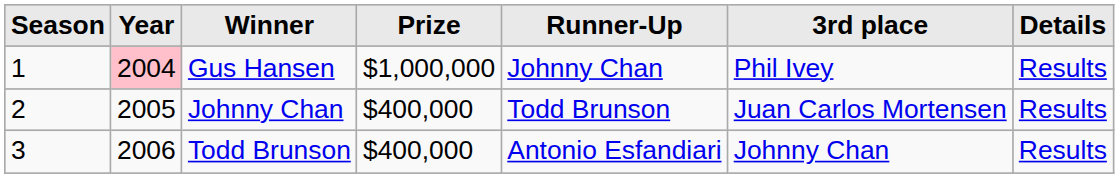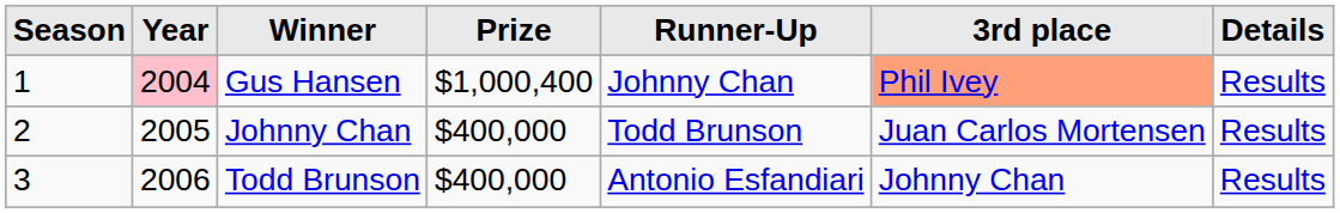 <table class="wikitable">
 <tr>
 <th style="background: #E9E9E9;">Season</th>
 <th style="background: #E9E9E9;">Year</th>
 <th style="background: #E9E9E9;">Winner</th>
 <th style="background: #E9E9E9;">Prize</th>
 <th style="background: #E9E9E9;">Runner-Up</th>
 <th style="background: #E9E9E9;">3rd place</th>
 <th style="background: #E9E9E9;">Details</th>
 </tr>
 <tr>
 <td>1</td>
 <td style="background: pink;">2004</td>
 <td> <a href='#'>Gus Hansen</a></td>
-<td>$1,000,000</td>
+<td>$1,000,400</td>
 <td><a href='#'>Johnny Chan</a></td>
-<td><a href='#'>Phil Ivey</a></td>
+<td style="background: lightsalmon;"><a href='#'>Phil Ivey</a></td>
 <td><a href='#'>Results</a></td>
 </tr>
 <tr>
 <td>2</td>
 <td>2005</td>
 <td> <a href='#'>Johnny Chan</a></td>
 <td>$400,000</td>
 <td><a href='#'>Todd Brunson</a></td>
 <td><a href='#'>Juan Carlos Mortensen</a></td>
 <td><a href='#'>Results</a></td>
 </tr>
 <tr>
 <td>3</td>
 <td>2006</td>
 <td> <a href='#'>Todd Brunson</a></td>
 <td>$400,000</td>
 <td><a href='#'>Antonio Esfandiari</a></td>
 <td><a href='#'>Johnny Chan</a></td>
 <td><a href='#'>Results</a></td>
 </tr>
 </table>
